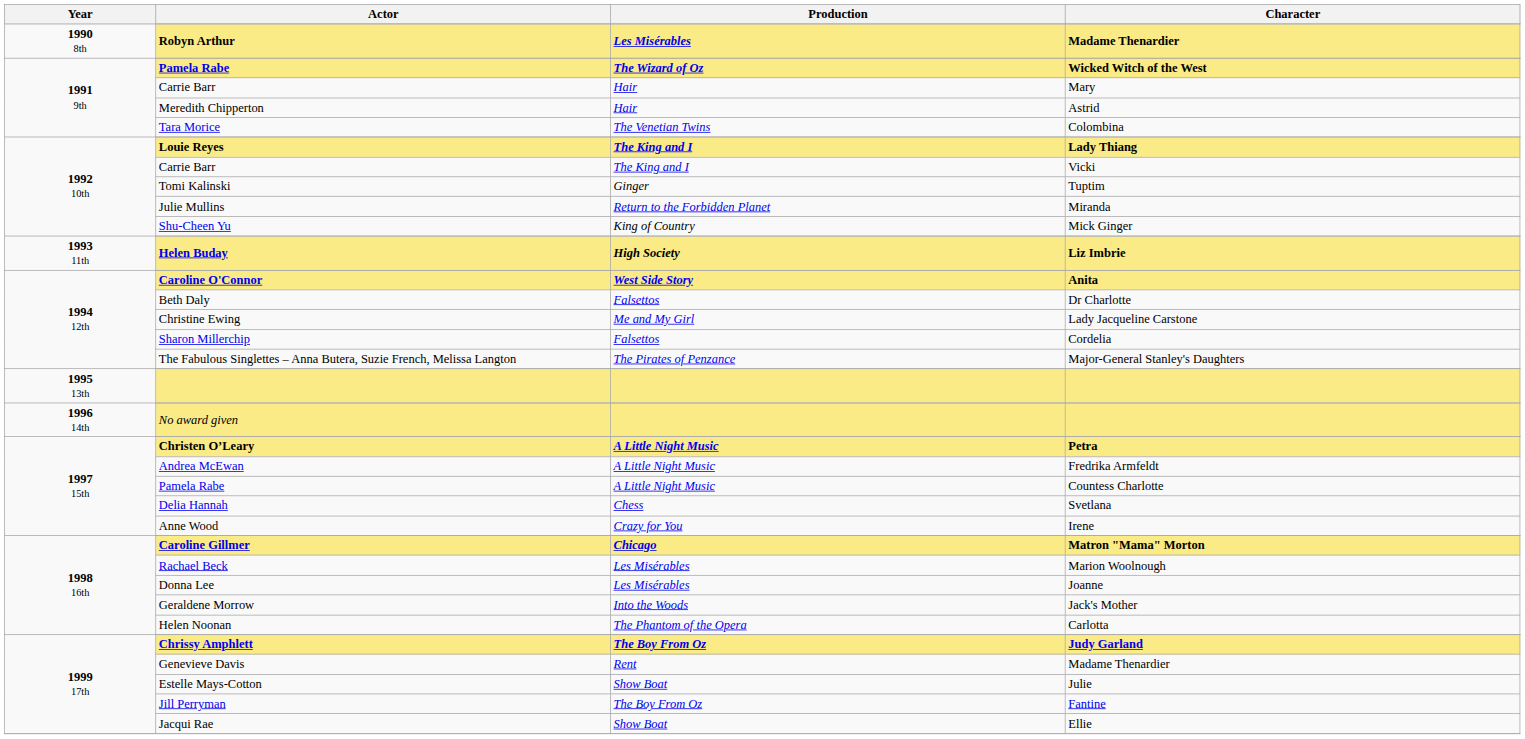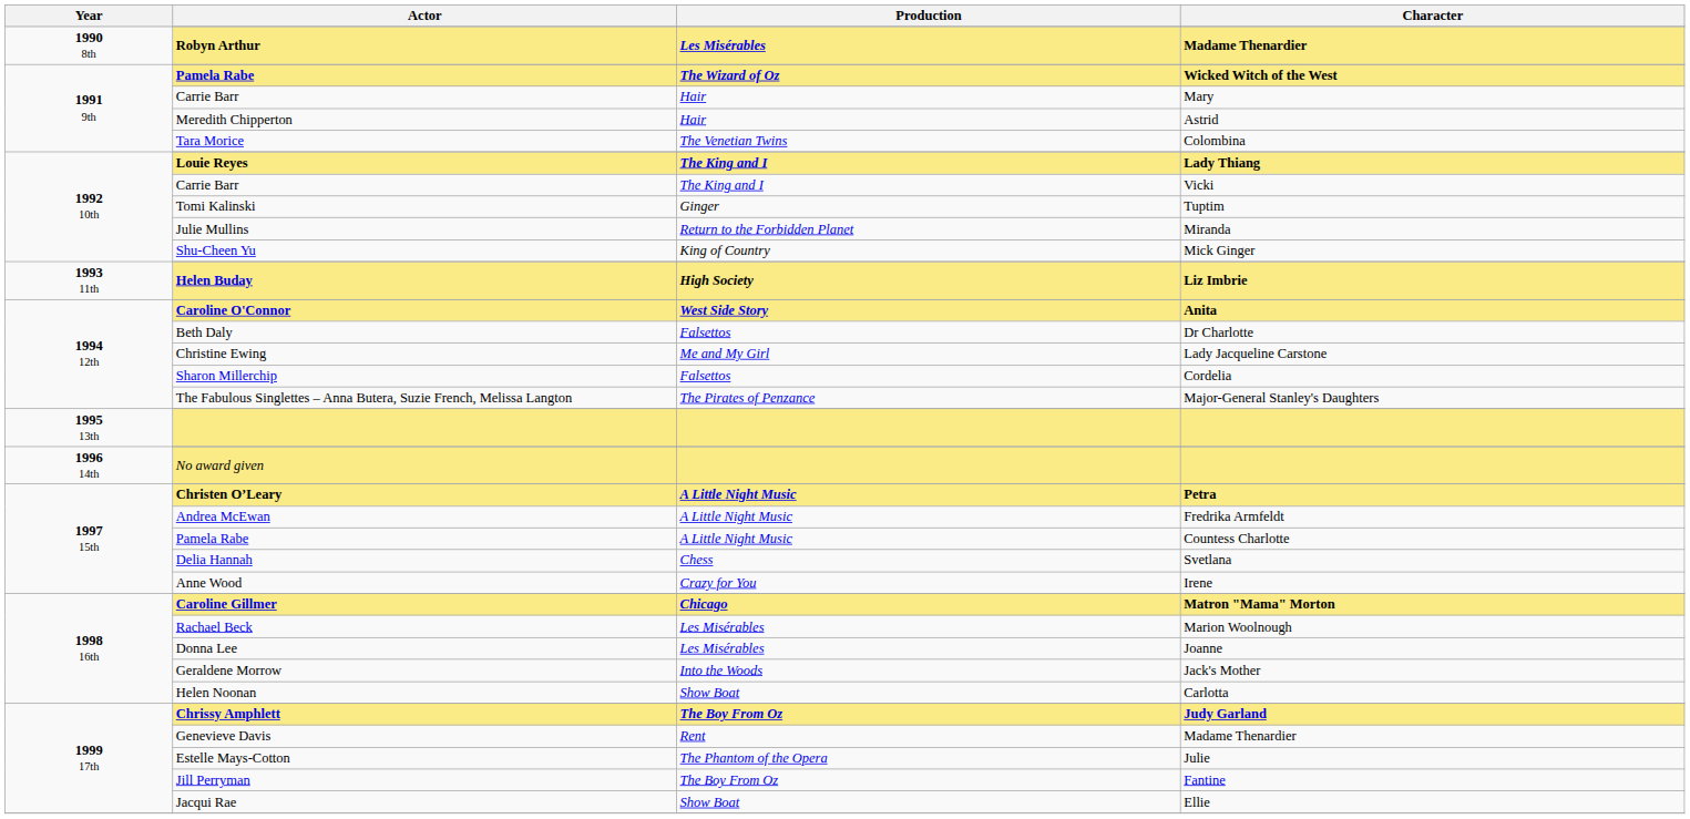 <table class="wikitable" style="width:98%;">
 <tr style="background:#bebebe;">
 <th style="width:10%;">Year</th>
 <th style="width:30%;">Actor</th>
 <th style="width:30%;">Production</th>
 <th style="width:30%;">Character</th>
 </tr>
 <tr>
 <td rowspan=2 style="text-align:center"><strong>1990</strong><br><small>8th</small></td>
 </tr>
 <tr style="background:#FAEB86">
 <td><strong>Robyn Arthur</strong></td>
 <td><strong><em><a href='#'>Les Misérables</a></em></strong></td>
 <td><strong>Madame Thenardier</strong></td>
 </tr>
 <tr>
 <td rowspan=5 style="text-align:center"><strong>1991</strong><br><small>9th</small></td>
 </tr>
 <tr style="background:#FAEB86">
 <td><strong><a href='#'>Pamela Rabe</a></strong></td>
 <td><strong><em><a href='#'>The Wizard of Oz</a></em></strong></td>
 <td><strong>Wicked Witch of the West</strong></td>
 </tr>
 <tr>
 <td>Carrie Barr</td>
 <td><em><a href='#'>Hair</a></em></td>
 <td>Mary</td>
 </tr>
 <tr>
 <td>Meredith Chipperton</td>
 <td><em><a href='#'>Hair</a></em></td>
 <td>Astrid</td>
 </tr>
 <tr>
 <td><a href='#'>Tara Morice</a></td>
 <td><em><a href='#'>The Venetian Twins</a></em></td>
 <td>Colombina</td>
 </tr>
 <tr>
 <td rowspan=6 style="text-align:center"><strong>1992</strong><br><small>10th</small></td>
 </tr>
 <tr style="background:#FAEB86">
 <td><strong>Louie Reyes</strong></td>
 <td><strong><em><a href='#'>The King and I</a></em></strong></td>
 <td><strong>Lady Thiang</strong></td>
 </tr>
 <tr>
 <td>Carrie Barr</td>
 <td><em><a href='#'>The King and I</a></em></td>
 <td>Vicki</td>
 </tr>
 <tr>
 <td>Tomi Kalinski</td>
 <td><em>Ginger</em></td>
 <td>Tuptim</td>
 </tr>
 <tr>
 <td>Julie Mullins</td>
 <td><em><a href='#'>Return to the Forbidden Planet</a></em></td>
 <td>Miranda</td>
 </tr>
 <tr>
 <td><a href='#'>Shu-Cheen Yu</a></td>
 <td><em>King of Country</em></td>
 <td>Mick Ginger</td>
 </tr>
 <tr>
 <td rowspan=2 style="text-align:center"><strong>1993</strong><br><small>11th</small></td>
 </tr>
 <tr style="background:#FAEB86">
 <td><strong><a href='#'>Helen Buday</a></strong></td>
 <td><strong><em>High Society</em></strong></td>
 <td><strong>Liz Imbrie</strong></td>
 </tr>
 <tr>
 <td rowspan=6 style="text-align:center"><strong>1994</strong><br><small>12th</small></td>
 </tr>
 <tr style="background:#FAEB86">
 <td><strong><a href='#'>Caroline O'Connor</a></strong></td>
 <td><strong><em><a href='#'>West Side Story</a></em></strong></td>
 <td><strong>Anita</strong></td>
 </tr>
 <tr>
 <td>Beth Daly</td>
 <td><em><a href='#'>Falsettos</a></em></td>
 <td>Dr Charlotte</td>
 </tr>
 <tr>
 <td>Christine Ewing</td>
 <td><em><a href='#'>Me and My Girl</a></em></td>
 <td>Lady Jacqueline Carstone</td>
 </tr>
 <tr>
 <td><a href='#'>Sharon Millerchip</a></td>
 <td><em><a href='#'>Falsettos</a></em></td>
 <td>Cordelia</td>
 </tr>
 <tr>
 <td>The Fabulous Singlettes – Anna Butera, Suzie French, Melissa Langton</td>
 <td><em><a href='#'>The Pirates of Penzance</a></em></td>
 <td>Major-General Stanley's Daughters</td>
 </tr>
 <tr>
 <td rowspan=2 style="text-align:center"><strong>1995</strong><br><small>13th</small></td>
 </tr>
 <tr style="background:#FAEB86"|>
 <td></td>
 <td></td>
 <td></td>
 </tr>
 <tr>
 <td rowspan=2 style="text-align:center"><strong>1996</strong><br><small>14th</small></td>
 </tr>
 <tr style="background:#FAEB86"|>
 <td><em>No award given</em></td>
 <td></td>
 <td></td>
 </tr>
 <tr>
 <td rowspan=6 style="text-align:center"><strong>1997</strong><br><small>15th</small></td>
 </tr>
 <tr style="background:#FAEB86">
 <td><strong>Christen O’Leary</strong></td>
 <td><strong><em><a href='#'>A Little Night Music</a></em></strong></td>
 <td><strong>Petra</strong></td>
 </tr>
 <tr>
 <td><a href='#'>Andrea McEwan</a></td>
 <td><em><a href='#'>A Little Night Music</a></em></td>
 <td>Fredrika Armfeldt</td>
 </tr>
 <tr>
 <td><a href='#'>Pamela Rabe</a></td>
 <td><em><a href='#'>A Little Night Music</a></em></td>
 <td>Countess Charlotte</td>
 </tr>
 <tr>
 <td><a href='#'>Delia Hannah</a></td>
 <td><em><a href='#'>Chess</a></em></td>
 <td>Svetlana</td>
 </tr>
 <tr>
 <td>Anne Wood</td>
 <td><em><a href='#'>Crazy for You</a></em></td>
 <td>Irene</td>
 </tr>
 <tr>
 <td rowspan=6 style="text-align:center"><strong>1998</strong><br><small>16th</small></td>
 </tr>
 <tr style="background:#FAEB86">
 <td><strong><a href='#'>Caroline Gillmer</a></strong></td>
 <td><strong><em><a href='#'>Chicago</a></em></strong></td>
 <td><strong>Matron "Mama" Morton</strong></td>
 </tr>
 <tr>
 <td><a href='#'>Rachael Beck</a></td>
 <td><em><a href='#'>Les Misérables</a></em></td>
 <td>Marion Woolnough</td>
 </tr>
 <tr>
 <td>Donna Lee</td>
 <td><em><a href='#'>Les Misérables</a></em></td>
 <td>Joanne</td>
 </tr>
 <tr>
 <td>Geraldene Morrow</td>
 <td><em><a href='#'>Into the Woods</a></em></td>
 <td>Jack's Mother</td>
 </tr>
 <tr>
 <td>Helen Noonan</td>
-<td><em><a href='#'>The Phantom of the Opera</a></em></td>
+<td><em><a href='#'>Show Boat</a></em></td>
 <td>Carlotta</td>
 </tr>
 <tr>
 <td rowspan=6 style="text-align:center"><strong>1999</strong><br><small>17th</small></td>
 </tr>
 <tr style="background:#FAEB86">
 <td><strong><a href='#'>Chrissy Amphlett</a></strong></td>
 <td><strong><em><a href='#'>The Boy From Oz</a></em></strong></td>
 <td><strong><a href='#'>Judy Garland</a></strong></td>
 </tr>
 <tr>
 <td>Genevieve Davis</td>
 <td><em><a href='#'>Rent</a></em></td>
 <td>Madame Thenardier</td>
 </tr>
 <tr>
 <td>Estelle Mays-Cotton</td>
-<td><em><a href='#'>Show Boat</a></em></td>
+<td><em><a href='#'>The Phantom of the Opera</a></em></td>
 <td>Julie</td>
 </tr>
 <tr>
 <td><a href='#'>Jill Perryman</a></td>
 <td><em><a href='#'>The Boy From Oz</a></em></td>
 <td><a href='#'>Fantine</a></td>
 </tr>
 <tr>
 <td>Jacqui Rae</td>
 <td><em><a href='#'>Show Boat</a></em></td>
 <td>Ellie</td>
 </tr>
 <tr>
 </tr>
 </table>
